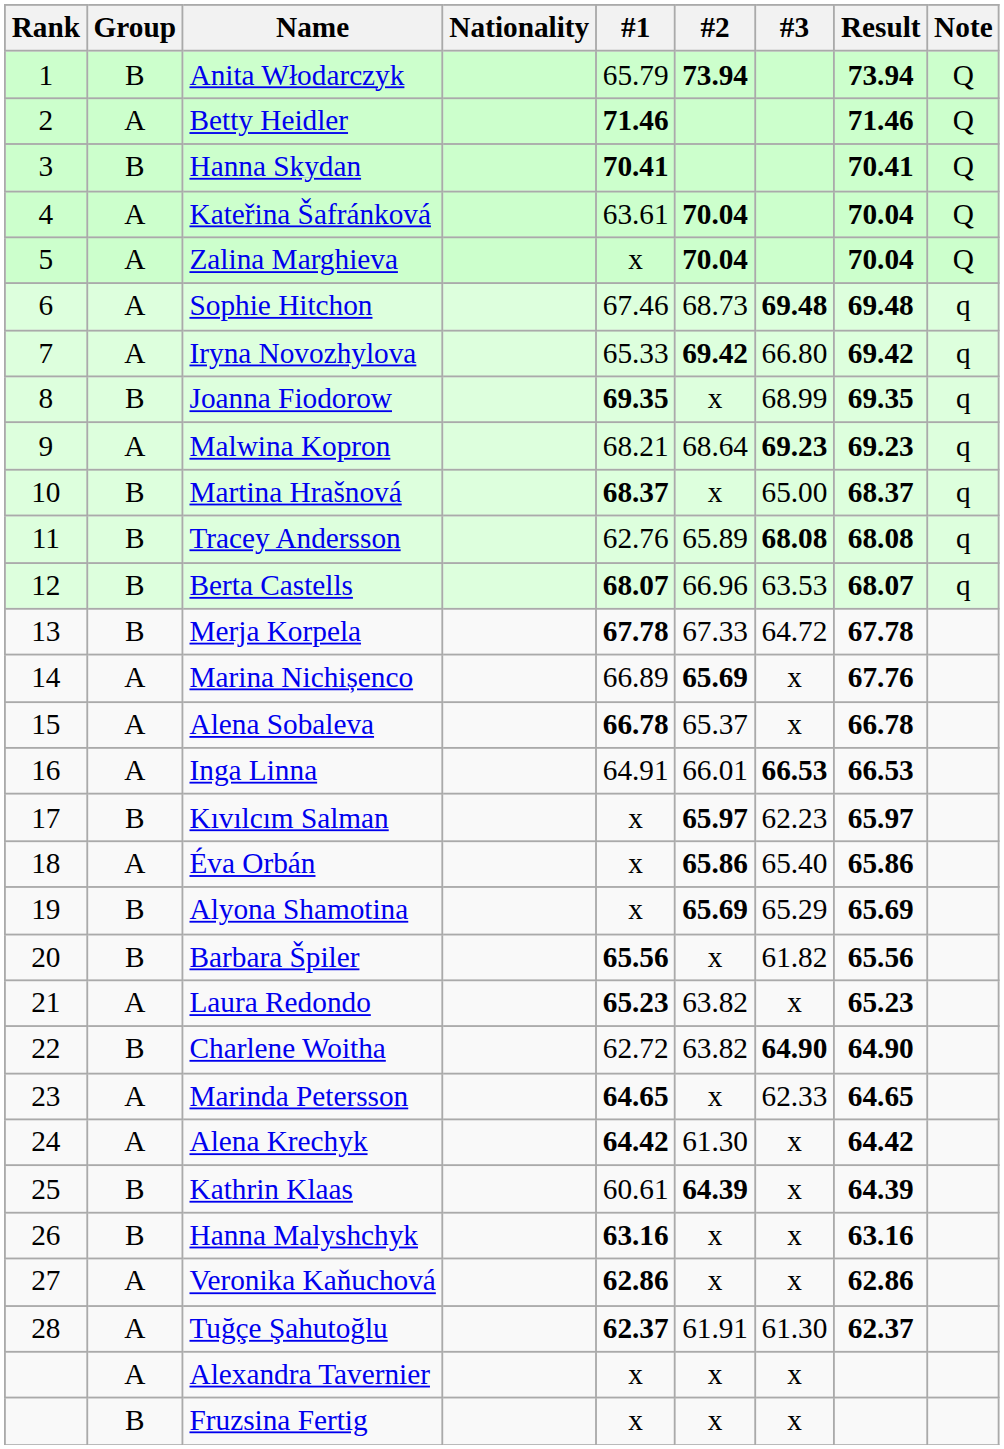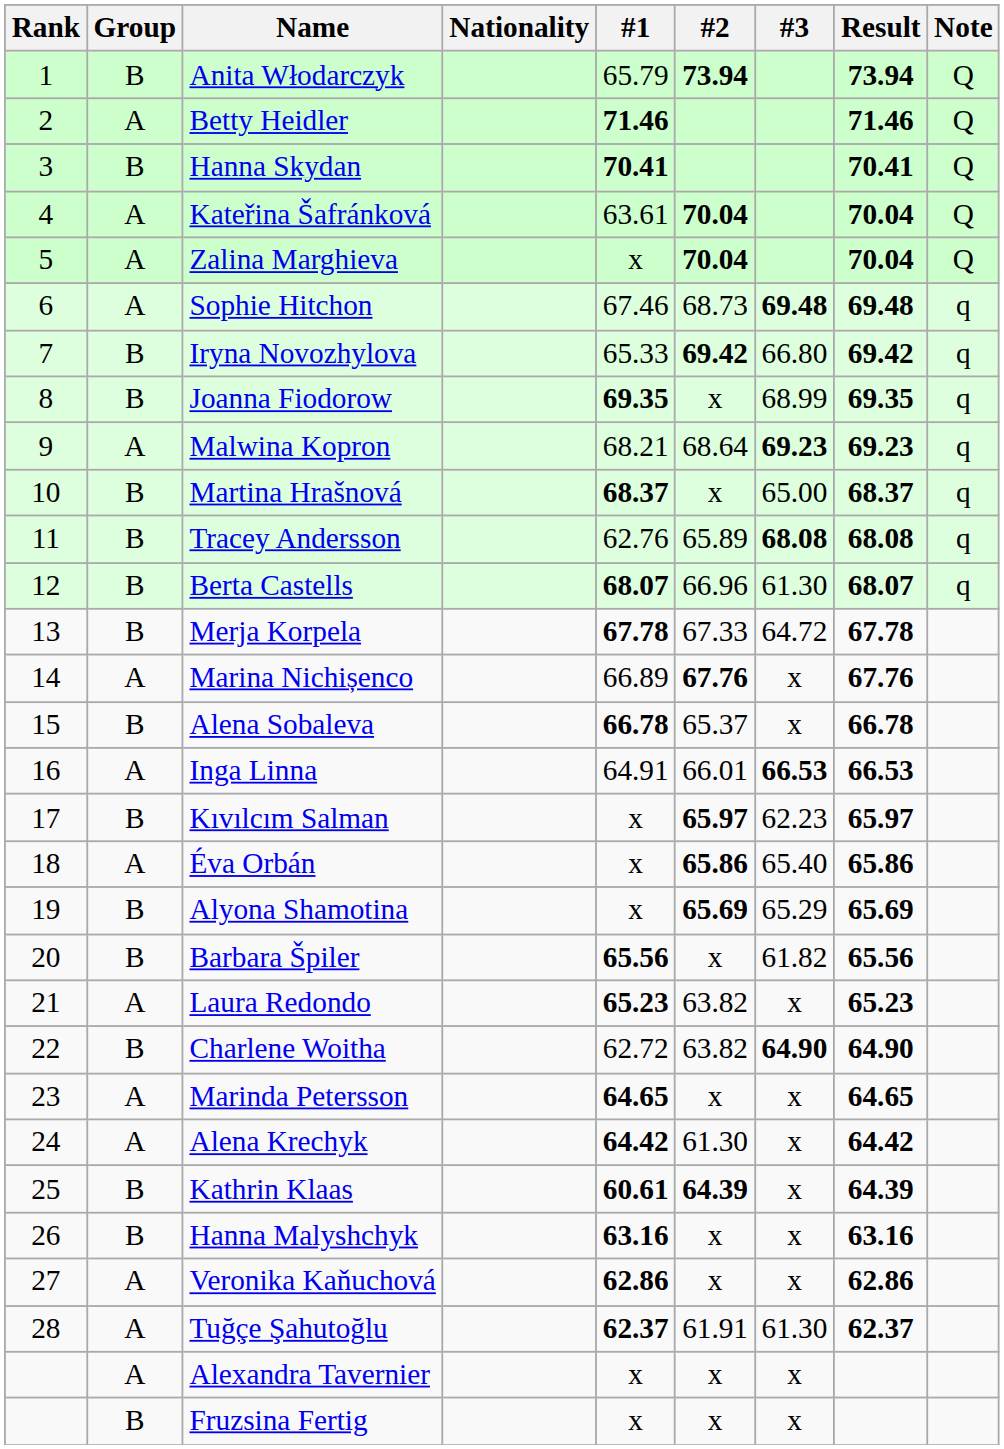 <table class="wikitable sortable" style="text-align:center">
 <tr>
 <th>Rank</th>
 <th>Group</th>
 <th>Name</th>
 <th>Nationality</th>
 <th>#1</th>
 <th>#2</th>
 <th>#3</th>
 <th>Result</th>
 <th>Note</th>
 </tr>
 <tr bgcolor=ccffcc>
 <td>1</td>
 <td>B</td>
 <td align=left><a href='#'>Anita Włodarczyk</a></td>
 <td align=left></td>
 <td>65.79</td>
 <td><strong>73.94</strong></td>
 <td></td>
 <td><strong>73.94</strong></td>
 <td>Q</td>
 </tr>
 <tr bgcolor=ccffcc>
 <td>2</td>
 <td>A</td>
 <td align=left><a href='#'>Betty Heidler</a></td>
 <td align=left></td>
 <td><strong>71.46</strong></td>
 <td></td>
 <td></td>
 <td><strong>71.46</strong></td>
 <td>Q</td>
 </tr>
 <tr bgcolor=ccffcc>
 <td>3</td>
 <td>B</td>
 <td align=left><a href='#'>Hanna Skydan</a></td>
 <td align=left></td>
 <td><strong>70.41</strong></td>
 <td></td>
 <td></td>
 <td><strong>70.41</strong></td>
 <td>Q</td>
 </tr>
 <tr bgcolor=ccffcc>
 <td>4</td>
 <td>A</td>
 <td align=left><a href='#'>Kateřina Šafránková</a></td>
 <td align=left></td>
 <td>63.61</td>
 <td><strong>70.04</strong></td>
 <td></td>
 <td><strong>70.04</strong></td>
 <td>Q</td>
 </tr>
 <tr bgcolor=ccffcc>
 <td>5</td>
 <td>A</td>
 <td align=left><a href='#'>Zalina Marghieva</a></td>
 <td align=left></td>
 <td>x</td>
 <td><strong>70.04</strong></td>
 <td></td>
 <td><strong>70.04</strong></td>
 <td>Q</td>
 </tr>
 <tr bgcolor=ddffdd>
 <td>6</td>
 <td>A</td>
 <td align=left><a href='#'>Sophie Hitchon</a></td>
 <td align=left></td>
 <td>67.46</td>
 <td>68.73</td>
 <td><strong>69.48</strong></td>
 <td><strong>69.48</strong></td>
 <td>q</td>
 </tr>
 <tr bgcolor=ddffdd>
 <td>7</td>
-<td>A</td>
+<td>B</td>
 <td align=left><a href='#'>Iryna Novozhylova</a></td>
 <td align=left></td>
 <td>65.33</td>
 <td><strong>69.42</strong></td>
 <td>66.80</td>
 <td><strong>69.42</strong></td>
 <td>q</td>
 </tr>
 <tr bgcolor=ddffdd>
 <td>8</td>
 <td>B</td>
 <td align=left><a href='#'>Joanna Fiodorow</a></td>
 <td align=left></td>
 <td><strong>69.35</strong></td>
 <td>x</td>
 <td>68.99</td>
 <td><strong>69.35</strong></td>
 <td>q</td>
 </tr>
 <tr bgcolor=ddffdd>
 <td>9</td>
 <td>A</td>
 <td align=left><a href='#'>Malwina Kopron</a></td>
 <td align=left></td>
 <td>68.21</td>
 <td>68.64</td>
 <td><strong>69.23</strong></td>
 <td><strong>69.23</strong></td>
 <td>q</td>
 </tr>
 <tr bgcolor=ddffdd>
 <td>10</td>
 <td>B</td>
 <td align=left><a href='#'>Martina Hrašnová</a></td>
 <td align=left></td>
 <td><strong>68.37</strong></td>
 <td>x</td>
 <td>65.00</td>
 <td><strong>68.37</strong></td>
 <td>q</td>
 </tr>
 <tr bgcolor=ddffdd>
 <td>11</td>
 <td>B</td>
 <td align=left><a href='#'>Tracey Andersson</a></td>
 <td align=left></td>
 <td>62.76</td>
 <td>65.89</td>
 <td><strong>68.08</strong></td>
 <td><strong>68.08</strong></td>
 <td>q</td>
 </tr>
 <tr bgcolor=ddffdd>
 <td>12</td>
 <td>B</td>
 <td align=left><a href='#'>Berta Castells</a></td>
 <td align=left></td>
 <td><strong>68.07</strong></td>
 <td>66.96</td>
-<td>63.53</td>
+<td>61.30</td>
 <td><strong>68.07</strong></td>
 <td>q</td>
 </tr>
 <tr>
 <td>13</td>
 <td>B</td>
 <td align=left><a href='#'>Merja Korpela</a></td>
 <td align=left></td>
 <td><strong>67.78</strong></td>
 <td>67.33</td>
 <td>64.72</td>
 <td><strong>67.78</strong></td>
 <td></td>
 </tr>
 <tr>
 <td>14</td>
 <td>A</td>
 <td align=left><a href='#'>Marina Nichișenco</a></td>
 <td align=left></td>
 <td>66.89</td>
-<td><strong>65.69</strong></td>
+<td><strong>67.76</strong></td>
 <td>x</td>
 <td><strong>67.76</strong></td>
 <td></td>
 </tr>
 <tr>
 <td>15</td>
-<td>A</td>
+<td>B</td>
 <td align=left><a href='#'>Alena Sobaleva</a></td>
 <td align=left></td>
 <td><strong>66.78</strong></td>
 <td>65.37</td>
 <td>x</td>
 <td><strong>66.78</strong></td>
 <td></td>
 </tr>
 <tr>
 <td>16</td>
 <td>A</td>
 <td align=left><a href='#'>Inga Linna</a></td>
 <td align=left></td>
 <td>64.91</td>
 <td>66.01</td>
 <td><strong>66.53</strong></td>
 <td><strong>66.53</strong></td>
 <td></td>
 </tr>
 <tr>
 <td>17</td>
 <td>B</td>
 <td align=left><a href='#'>Kıvılcım Salman</a></td>
 <td align=left></td>
 <td>x</td>
 <td><strong>65.97</strong></td>
 <td>62.23</td>
 <td><strong>65.97</strong></td>
 <td></td>
 </tr>
 <tr>
 <td>18</td>
 <td>A</td>
 <td align=left><a href='#'>Éva Orbán</a></td>
 <td align=left></td>
 <td>x</td>
 <td><strong>65.86</strong></td>
 <td>65.40</td>
 <td><strong>65.86</strong></td>
 <td></td>
 </tr>
 <tr>
 <td>19</td>
 <td>B</td>
 <td align=left><a href='#'>Alyona Shamotina</a></td>
 <td align=left></td>
 <td>x</td>
 <td><strong>65.69</strong></td>
 <td>65.29</td>
 <td><strong>65.69</strong></td>
 <td></td>
 </tr>
 <tr>
 <td>20</td>
 <td>B</td>
 <td align=left><a href='#'>Barbara Špiler</a></td>
 <td align=left></td>
 <td><strong>65.56</strong></td>
 <td>x</td>
 <td>61.82</td>
 <td><strong>65.56</strong></td>
 <td></td>
 </tr>
 <tr>
 <td>21</td>
 <td>A</td>
 <td align=left><a href='#'>Laura Redondo</a></td>
 <td align=left></td>
 <td><strong>65.23</strong></td>
 <td>63.82</td>
 <td>x</td>
 <td><strong>65.23</strong></td>
 <td></td>
 </tr>
 <tr>
 <td>22</td>
 <td>B</td>
 <td align=left><a href='#'>Charlene Woitha</a></td>
 <td align=left></td>
 <td>62.72</td>
 <td>63.82</td>
 <td><strong>64.90</strong></td>
 <td><strong>64.90</strong></td>
 <td></td>
 </tr>
 <tr>
 <td>23</td>
 <td>A</td>
 <td align=left><a href='#'>Marinda Petersson</a></td>
 <td align=left></td>
 <td><strong>64.65</strong></td>
 <td>x</td>
-<td>62.33</td>
+<td>x</td>
 <td><strong>64.65</strong></td>
 <td></td>
 </tr>
 <tr>
 <td>24</td>
 <td>A</td>
 <td align=left><a href='#'>Alena Krechyk</a></td>
 <td align=left></td>
 <td><strong>64.42</strong></td>
 <td>61.30</td>
 <td>x</td>
 <td><strong>64.42</strong></td>
 <td></td>
 </tr>
 <tr>
 <td>25</td>
 <td>B</td>
 <td align=left><a href='#'>Kathrin Klaas</a></td>
 <td align=left></td>
-<td>60.61</td>
+<td><strong>60.61</strong></td>
 <td><strong>64.39</strong></td>
 <td>x</td>
 <td><strong>64.39</strong></td>
 <td></td>
 </tr>
 <tr>
 <td>26</td>
 <td>B</td>
 <td align=left><a href='#'>Hanna Malyshchyk</a></td>
 <td align=left></td>
 <td><strong>63.16</strong></td>
 <td>x</td>
 <td>x</td>
 <td><strong>63.16</strong></td>
 <td></td>
 </tr>
 <tr>
 <td>27</td>
 <td>A</td>
 <td align=left><a href='#'>Veronika Kaňuchová</a></td>
 <td align=left></td>
 <td><strong>62.86</strong></td>
 <td>x</td>
 <td>x</td>
 <td><strong>62.86</strong></td>
 <td></td>
 </tr>
 <tr>
 <td>28</td>
 <td>A</td>
 <td align=left><a href='#'>Tuğçe Şahutoğlu</a></td>
 <td align=left></td>
 <td><strong>62.37</strong></td>
 <td>61.91</td>
 <td>61.30</td>
 <td><strong>62.37</strong></td>
 <td></td>
 </tr>
 <tr>
 <td></td>
 <td>A</td>
 <td align=left><a href='#'>Alexandra Tavernier</a></td>
 <td align=left></td>
 <td>x</td>
 <td>x</td>
 <td>x</td>
 <td><strong></strong></td>
 <td></td>
 </tr>
 <tr>
 <td></td>
 <td>B</td>
 <td align=left><a href='#'>Fruzsina Fertig</a></td>
 <td align=left></td>
 <td>x</td>
 <td>x</td>
 <td>x</td>
 <td><strong></strong></td>
 <td></td>
 </tr>
 </table>
